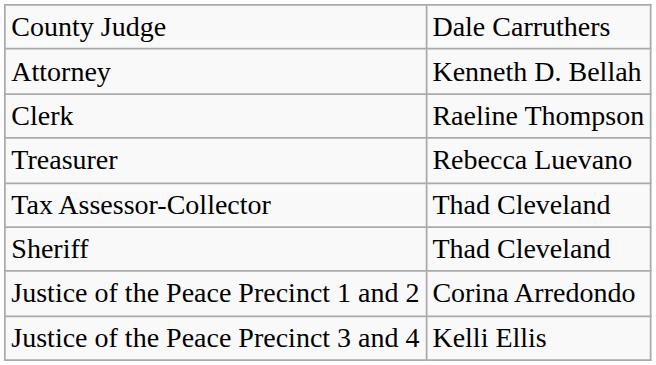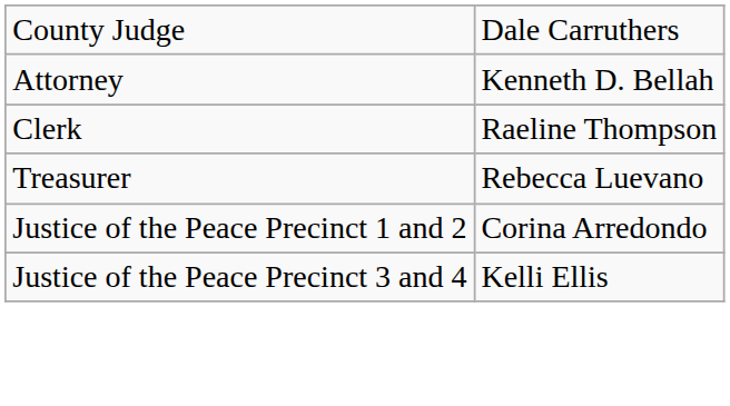 <table class="wikitable">
 <tr>
 <td>County Judge</td>
 <td>Dale Carruthers</td>
 </tr>
 <tr>
 <td>Attorney</td>
 <td>Kenneth D. Bellah</td>
 </tr>
 <tr>
 <td>Clerk</td>
 <td>Raeline Thompson</td>
 </tr>
 <tr>
 <td>Treasurer</td>
 <td>Rebecca Luevano</td>
 </tr>
 <tr>
-<td>Tax Assessor-Collector</td>
-<td>Thad Cleveland</td>
-</tr>
-<tr>
-<td>Sheriff</td>
-<td>Thad Cleveland</td>
-</tr>
-<tr>
 <td>Justice of the Peace Precinct 1 and 2</td>
 <td>Corina Arredondo</td>
 </tr>
 <tr>
 <td>Justice of the Peace Precinct 3 and 4</td>
 <td>Kelli Ellis</td>
 </tr>
 </table>
